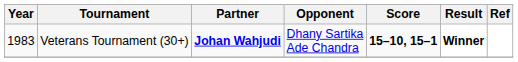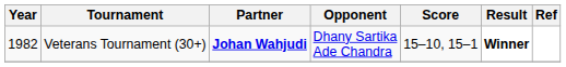 <table class="sortable wikitable" style="font-size: 90%;">
 <tr>
 <th>Year</th>
 <th>Tournament</th>
 <th>Partner</th>
 <th>Opponent</th>
 <th>Score</th>
 <th>Result</th>
 <th>Ref</th>
 </tr>
 <tr>
-<td align="center">1983</td>
+<td align="center">1982</td>
 <td align="left">Veterans Tournament (30+)</td>
 <td align="left"><strong> <a href='#'>Johan Wahjudi</a></strong></td>
 <td align="left"> <a href='#'>Dhany Sartika</a><br> <a href='#'>Ade Chandra</a></td>
-<td align="left"><strong>15–10, 15–1</strong></td>
+<td align="left">15–10, 15–1</td>
 <td style="text-align:left; background:white"> <strong>Winner</strong></td>
 <td style="text-align:center; background:white"></td>
 </tr>
 <tr>
 </tr>
 </table>
